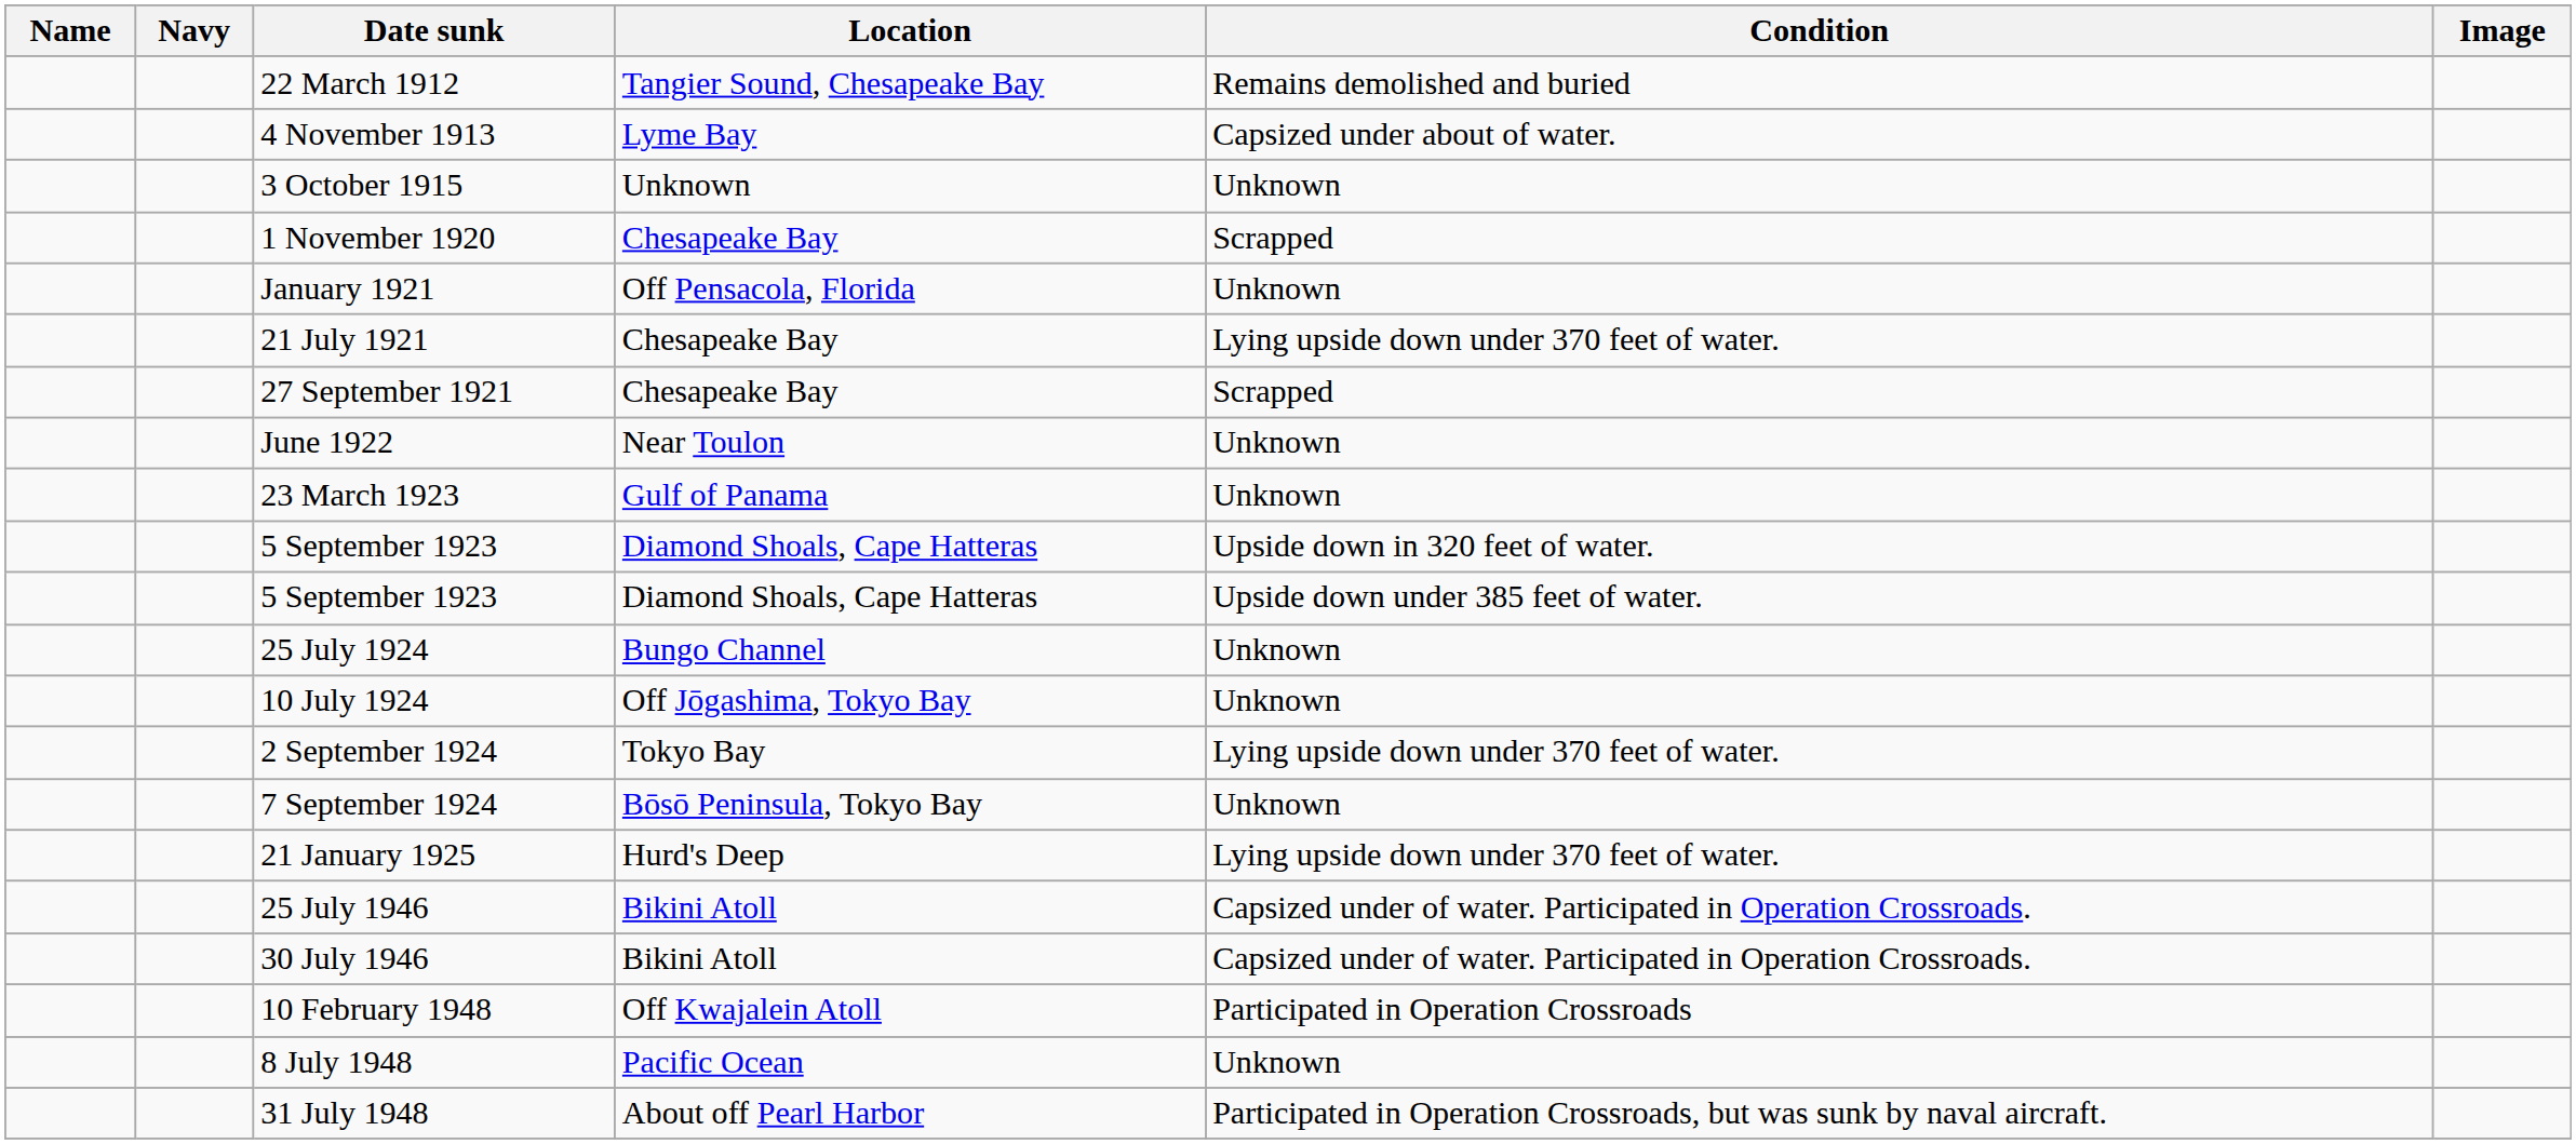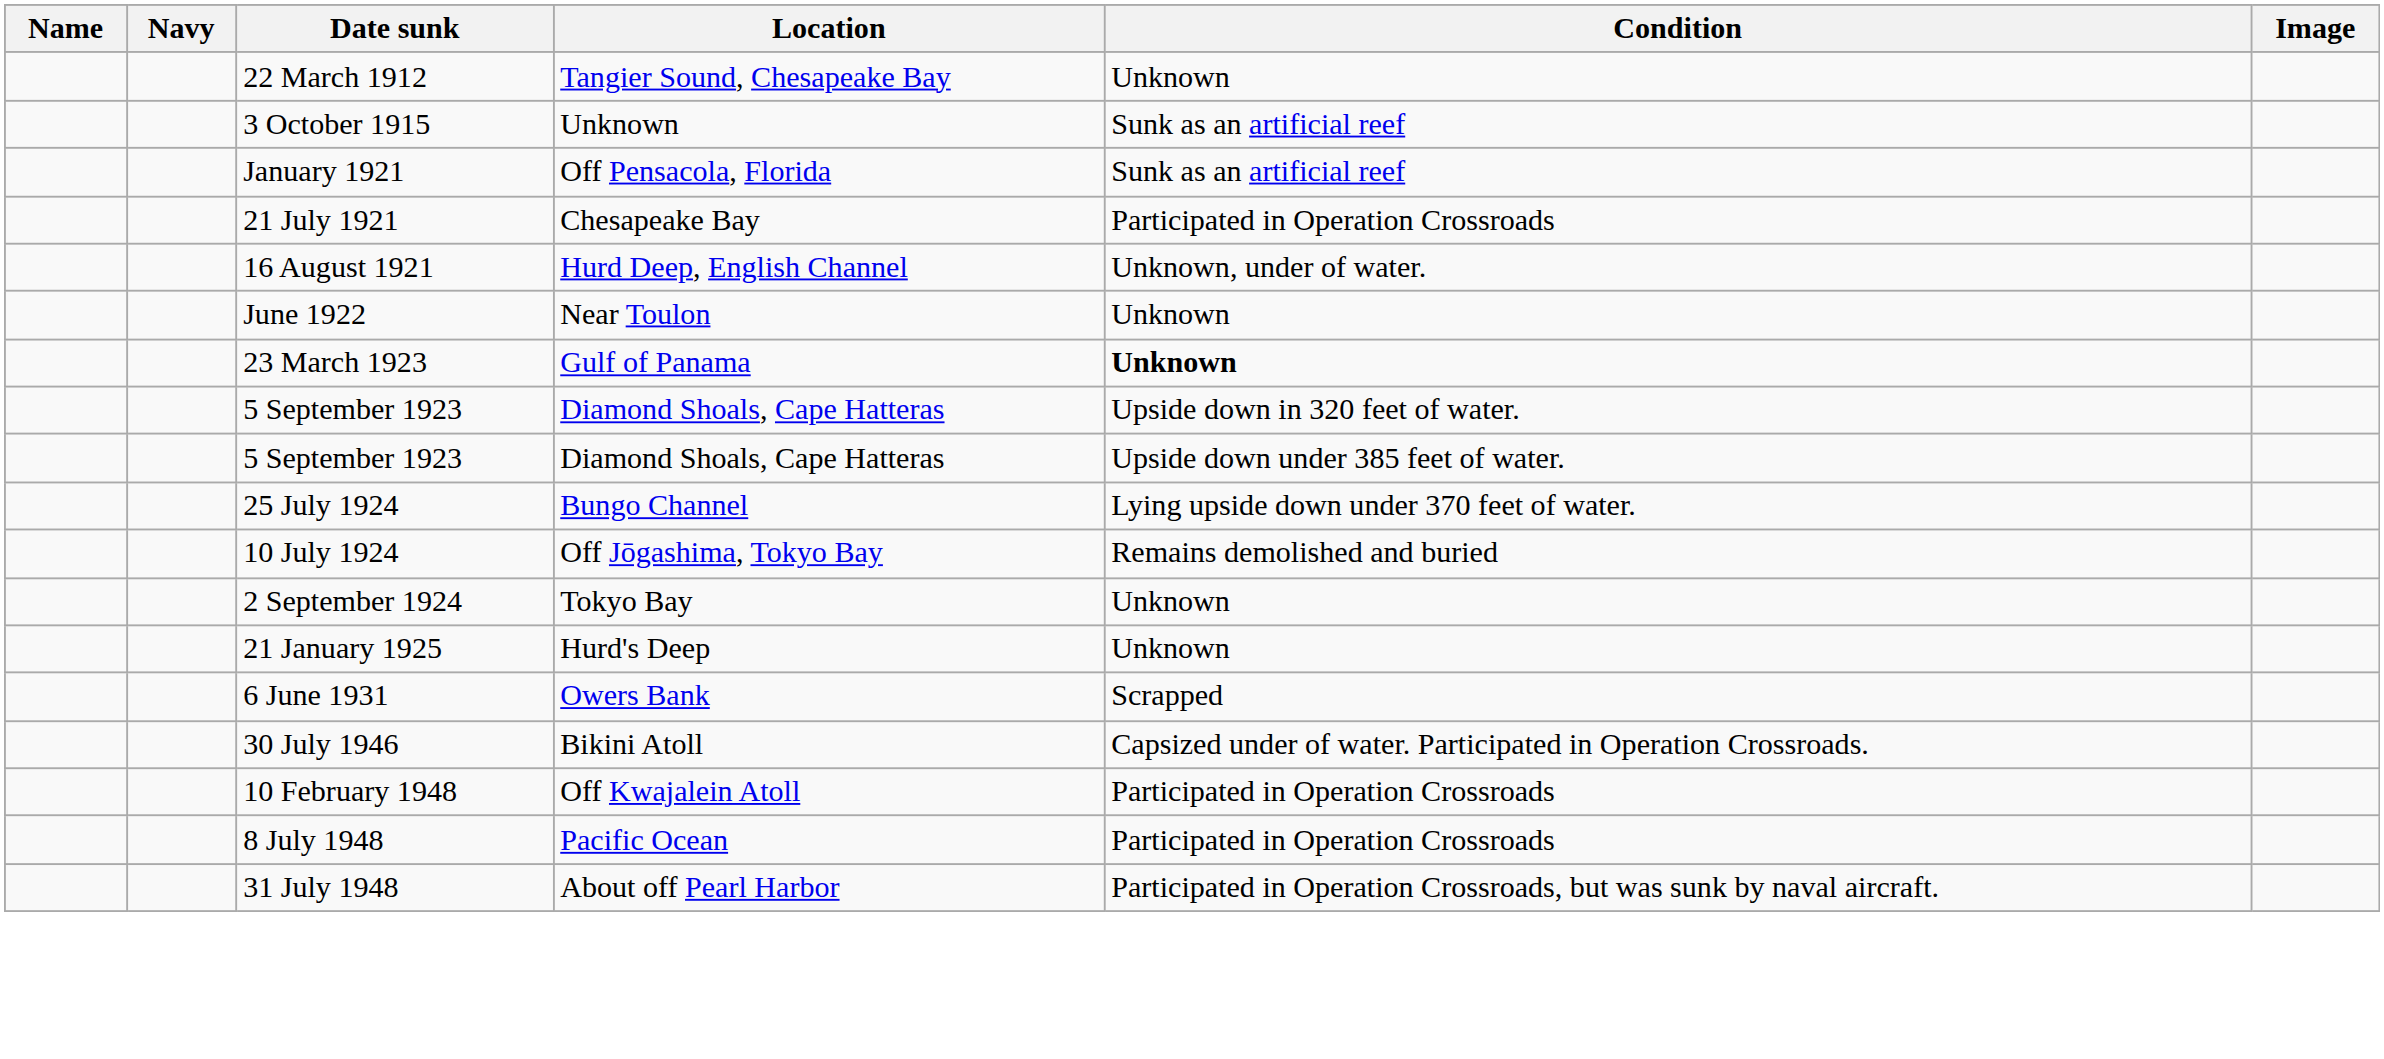 <table class="wikitable sortable" style="width:100%;">
 <tr>
 <th scope="col">Name</th>
 <th scope="col">Navy</th>
 <th scope="col">Date sunk</th>
 <th scope="col">Location</th>
 <th scope="col">Condition</th>
 <th scope="col">Image</th>
 </tr>
 <tr>
 <td></td>
 <td></td>
 <td>22 March 1912</td>
 <td> <a href='#'>Tangier Sound</a>, <a href='#'>Chesapeake Bay</a></td>
-<td>Remains demolished and buried</td>
-<td></td>
-</tr>
-<tr>
-<td></td>
-<td></td>
-<td>4 November 1913</td>
-<td><a href='#'>Lyme Bay</a></td>
-<td>Capsized under about  of water.</td>
+<td>Unknown</td>
 <td></td>
 </tr>
 <tr>
 <td></td>
 <td></td>
 <td>3 October 1915</td>
 <td>Unknown</td>
-<td>Unknown</td>
-<td></td>
-</tr>
-<tr>
-<td></td>
-<td></td>
-<td>1 November 1920</td>
-<td><a href='#'>Chesapeake Bay</a></td>
-<td>Scrapped</td>
+<td>Sunk as an <a href='#'>artificial reef</a></td>
 <td></td>
 </tr>
 <tr>
 <td></td>
 <td></td>
 <td>January 1921</td>
 <td>Off <a href='#'>Pensacola</a>, <a href='#'>Florida</a></td>
-<td>Unknown</td>
+<td>Sunk as an <a href='#'>artificial reef</a></td>
 <td></td>
 </tr>
 <tr>
 <td></td>
 <td></td>
 <td>21 July 1921</td>
 <td> Chesapeake Bay</td>
-<td>Lying upside down under 370 feet of water.</td>
+<td>Participated in Operation Crossroads</td>
 <td></td>
 </tr>
 <tr>
 <td></td>
 <td></td>
-<td>27 September 1921</td>
-<td>Chesapeake Bay</td>
-<td>Scrapped</td>
+<td>16 August 1921</td>
+<td> <a href='#'>Hurd Deep</a>, <a href='#'>English Channel</a></td>
+<td>Unknown, under  of water.</td>
 <td></td>
 </tr>
 <tr>
 <td></td>
 <td></td>
 <td>June 1922</td>
 <td>Near <a href='#'>Toulon</a></td>
 <td>Unknown</td>
 <td></td>
 </tr>
 <tr>
 <td></td>
 <td></td>
 <td>23 March 1923<br></td>
 <td><a href='#'>Gulf of Panama</a></td>
-<td>Unknown</td>
+<td><strong>Unknown</strong></td>
 <td></td>
 </tr>
 <tr>
 <td></td>
 <td></td>
 <td>5 September 1923</td>
 <td><a href='#'>Diamond Shoals</a>, <a href='#'>Cape Hatteras</a></td>
 <td>Upside down in 320 feet of water.</td>
 <td></td>
 </tr>
 <tr>
 <td></td>
 <td></td>
 <td>5 September 1923</td>
 <td>Diamond Shoals, Cape Hatteras</td>
 <td>Upside down under 385 feet of water.</td>
 <td></td>
 </tr>
 <tr>
 <td></td>
 <td></td>
 <td>25 July 1924</td>
 <td><a href='#'>Bungo Channel</a></td>
-<td>Unknown</td>
+<td>Lying upside down under 370 feet of water.</td>
 <td></td>
 </tr>
 <tr>
 <td></td>
 <td></td>
 <td>10 July 1924</td>
 <td>Off <a href='#'>Jōgashima</a>, <a href='#'>Tokyo Bay</a></td>
-<td>Unknown</td>
+<td>Remains demolished and buried</td>
 <td></td>
 </tr>
 <tr>
 <td></td>
 <td></td>
 <td>2 September 1924</td>
 <td> Tokyo Bay</td>
-<td>Lying upside down under 370 feet of water.</td>
-<td></td>
-</tr>
-<tr>
-<td></td>
-<td></td>
-<td>7 September 1924</td>
-<td><a href='#'>Bōsō Peninsula</a>, Tokyo Bay</td>
 <td>Unknown</td>
 <td></td>
 </tr>
 <tr>
 <td></td>
 <td></td>
 <td>21 January 1925</td>
 <td>Hurd's Deep</td>
-<td>Lying upside down under 370 feet of water.</td>
+<td>Unknown</td>
 <td></td>
 </tr>
 <tr>
 <td></td>
 <td></td>
-<td>25 July 1946</td>
-<td><a href='#'>Bikini Atoll</a></td>
-<td>Capsized under  of water. Participated in <a href='#'>Operation Crossroads</a>.</td>
+<td>6 June 1931</td>
+<td><a href='#'>Owers Bank</a></td>
+<td>Scrapped</td>
 <td></td>
 </tr>
 <tr>
 <td></td>
 <td></td>
 <td>30 July 1946</td>
 <td>Bikini Atoll</td>
 <td>Capsized under  of water. Participated in Operation Crossroads.</td>
 <td></td>
 </tr>
 <tr>
 <td></td>
 <td></td>
 <td>10 February 1948</td>
 <td>Off <a href='#'>Kwajalein Atoll</a></td>
 <td>Participated in Operation Crossroads</td>
 <td></td>
 </tr>
 <tr>
 <td></td>
 <td></td>
 <td>8 July 1948</td>
 <td><a href='#'>Pacific Ocean</a></td>
-<td>Unknown</td>
+<td>Participated in Operation Crossroads</td>
 <td></td>
 </tr>
 <tr>
 <td></td>
 <td></td>
 <td>31 July 1948</td>
 <td>About  off <a href='#'>Pearl Harbor</a></td>
 <td>Participated in Operation Crossroads, but was sunk by naval aircraft.</td>
 <td></td>
 </tr>
 </table>
